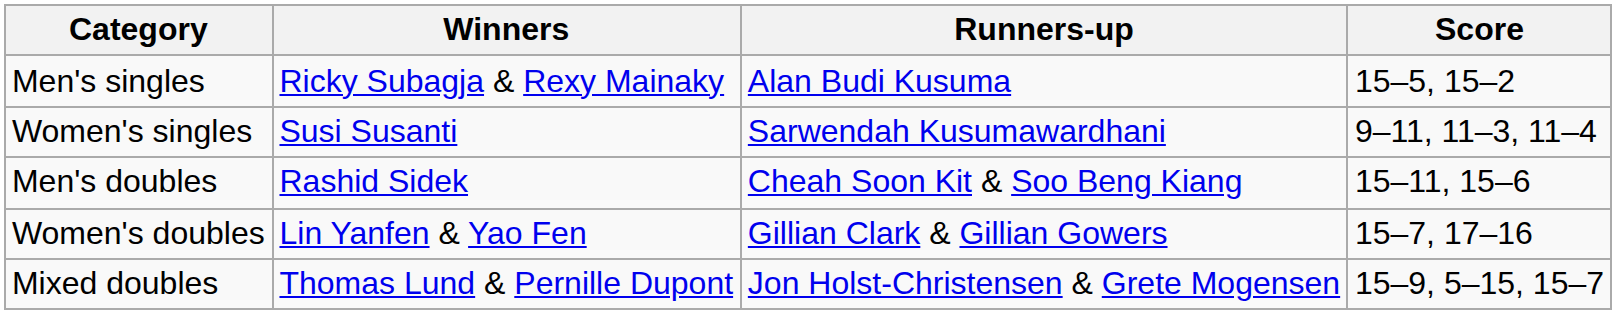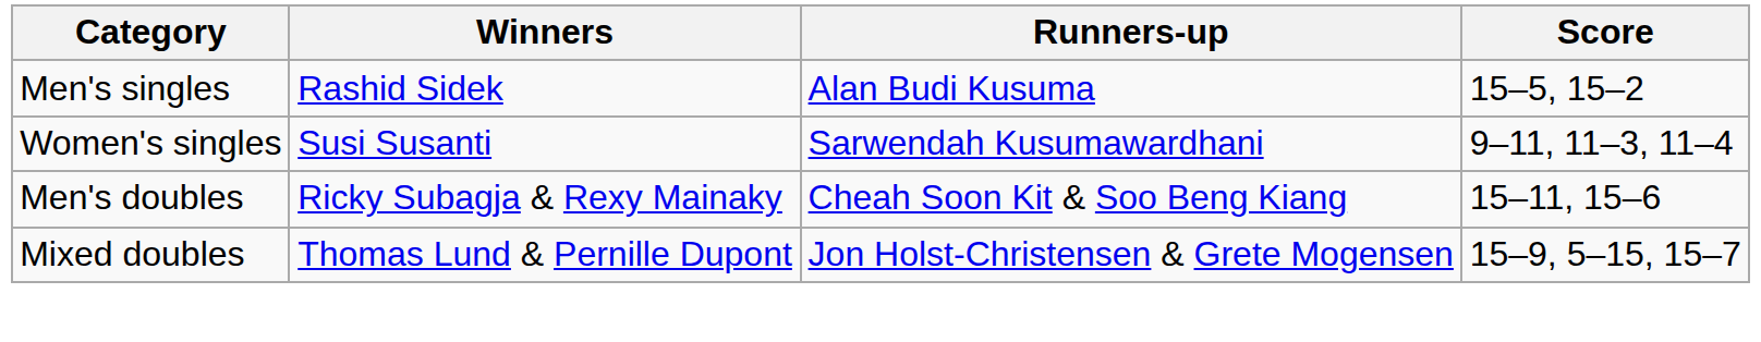 <table class=wikitable style="margin:auto;">
 <tr>
 <th>Category</th>
 <th>Winners</th>
 <th>Runners-up</th>
 <th>Score</th>
 </tr>
 <tr>
 <td>Men's singles</td>
-<td> <a href='#'>Ricky Subagja</a> & <a href='#'>Rexy Mainaky</a></td>
+<td> <a href='#'>Rashid Sidek</a></td>
 <td> <a href='#'>Alan Budi Kusuma</a></td>
 <td>15–5, 15–2</td>
 </tr>
 <tr>
 <td>Women's singles</td>
 <td> <a href='#'>Susi Susanti</a></td>
 <td> <a href='#'>Sarwendah Kusumawardhani</a></td>
 <td>9–11, 11–3, 11–4</td>
 </tr>
 <tr>
 <td>Men's doubles</td>
-<td> <a href='#'>Rashid Sidek</a></td>
+<td> <a href='#'>Ricky Subagja</a> & <a href='#'>Rexy Mainaky</a></td>
 <td> <a href='#'>Cheah Soon Kit</a> & <a href='#'>Soo Beng Kiang</a></td>
 <td>15–11, 15–6</td>
-</tr>
-<tr>
-<td>Women's doubles</td>
-<td> <a href='#'>Lin Yanfen</a> & <a href='#'>Yao Fen</a></td>
-<td> <a href='#'>Gillian Clark</a> & <a href='#'>Gillian Gowers</a></td>
-<td>15–7, 17–16</td>
 </tr>
 <tr>
 <td>Mixed doubles</td>
 <td> <a href='#'>Thomas Lund</a> & <a href='#'>Pernille Dupont</a></td>
 <td> <a href='#'>Jon Holst-Christensen</a> & <a href='#'>Grete Mogensen</a></td>
 <td>15–9, 5–15, 15–7</td>
 </tr>
 </table>
